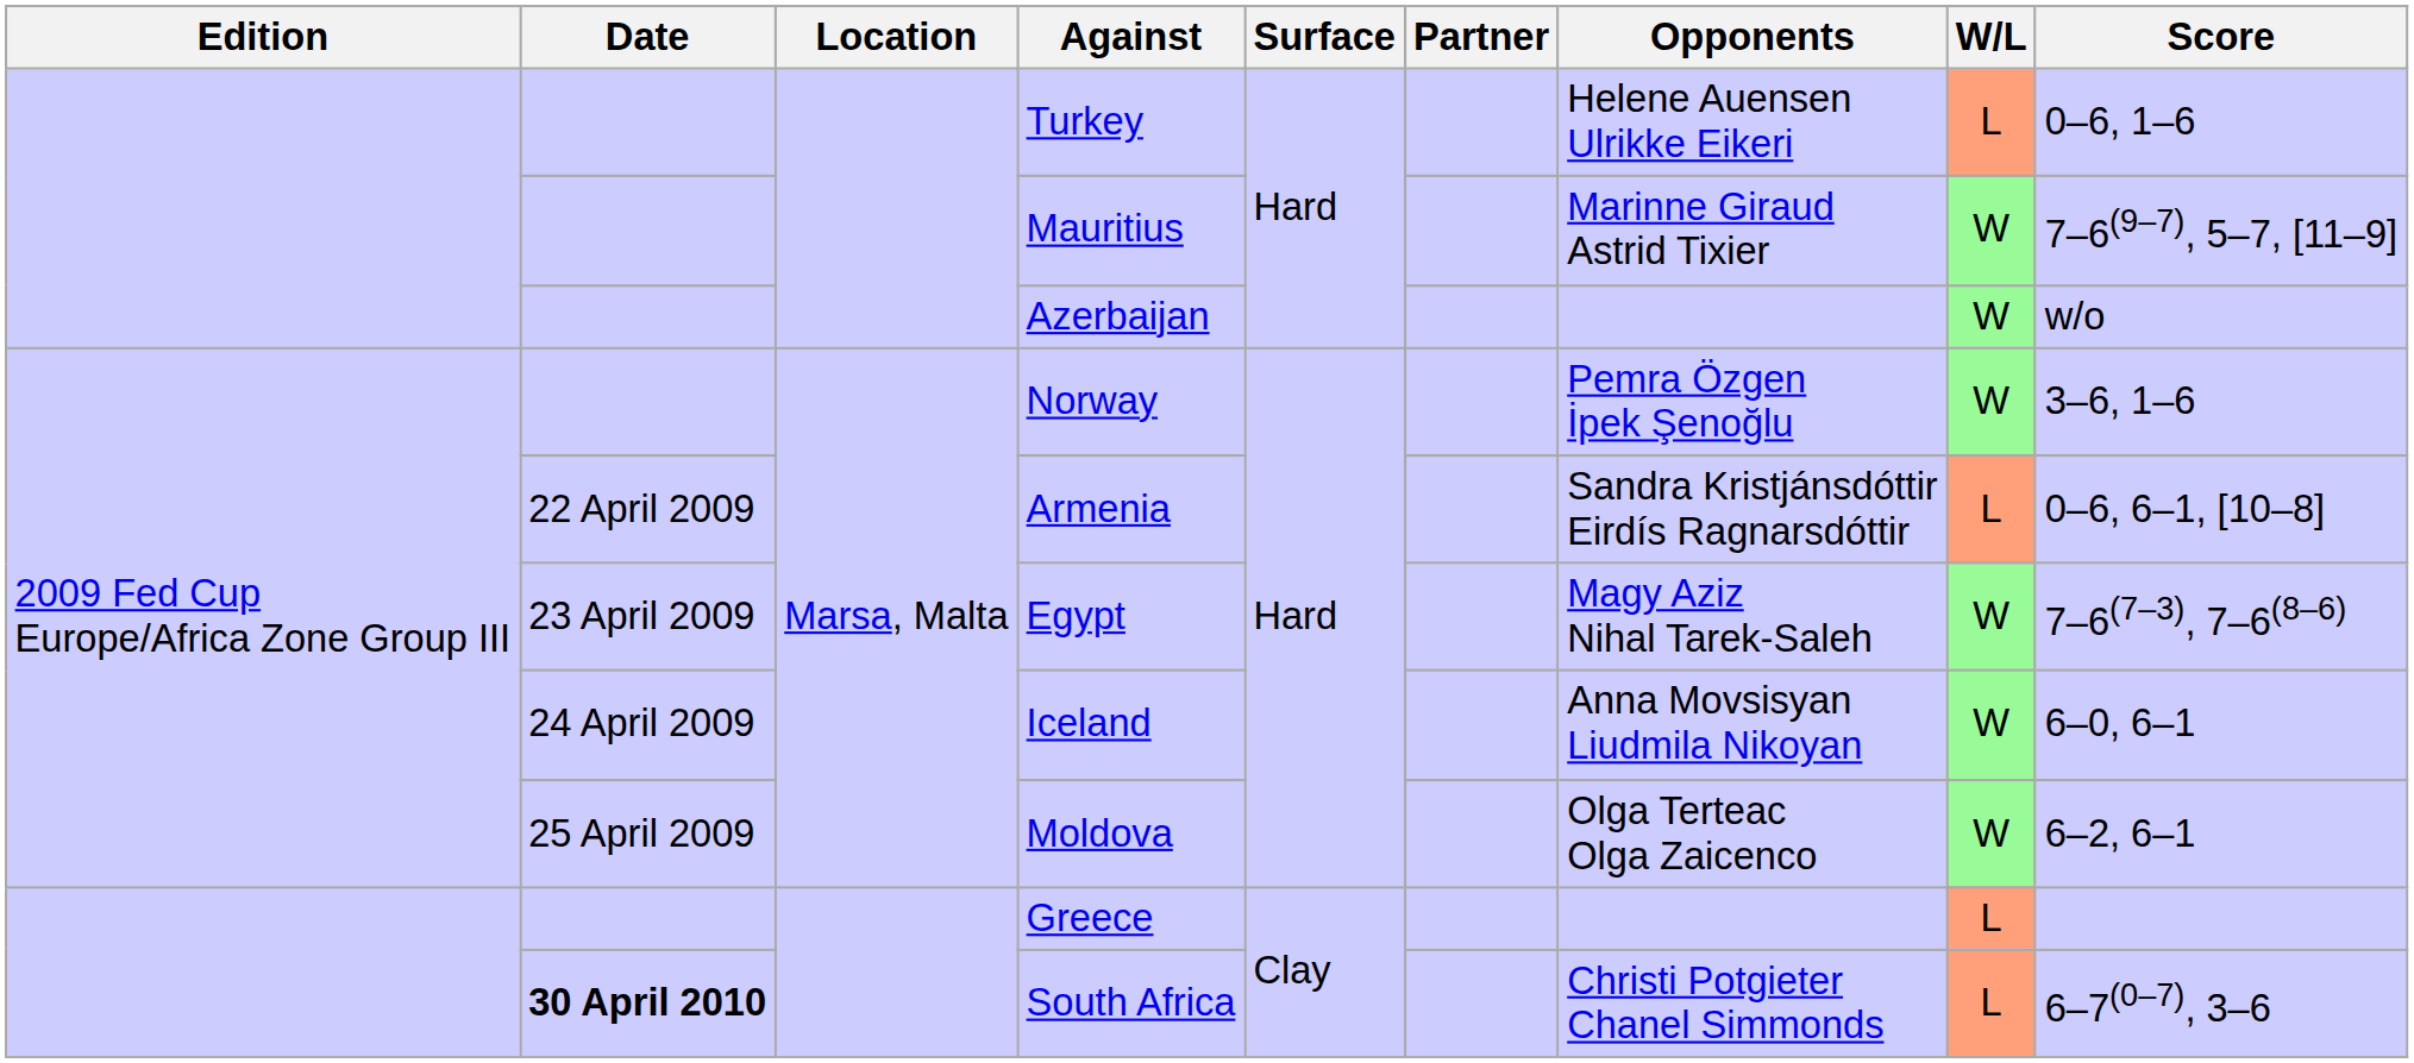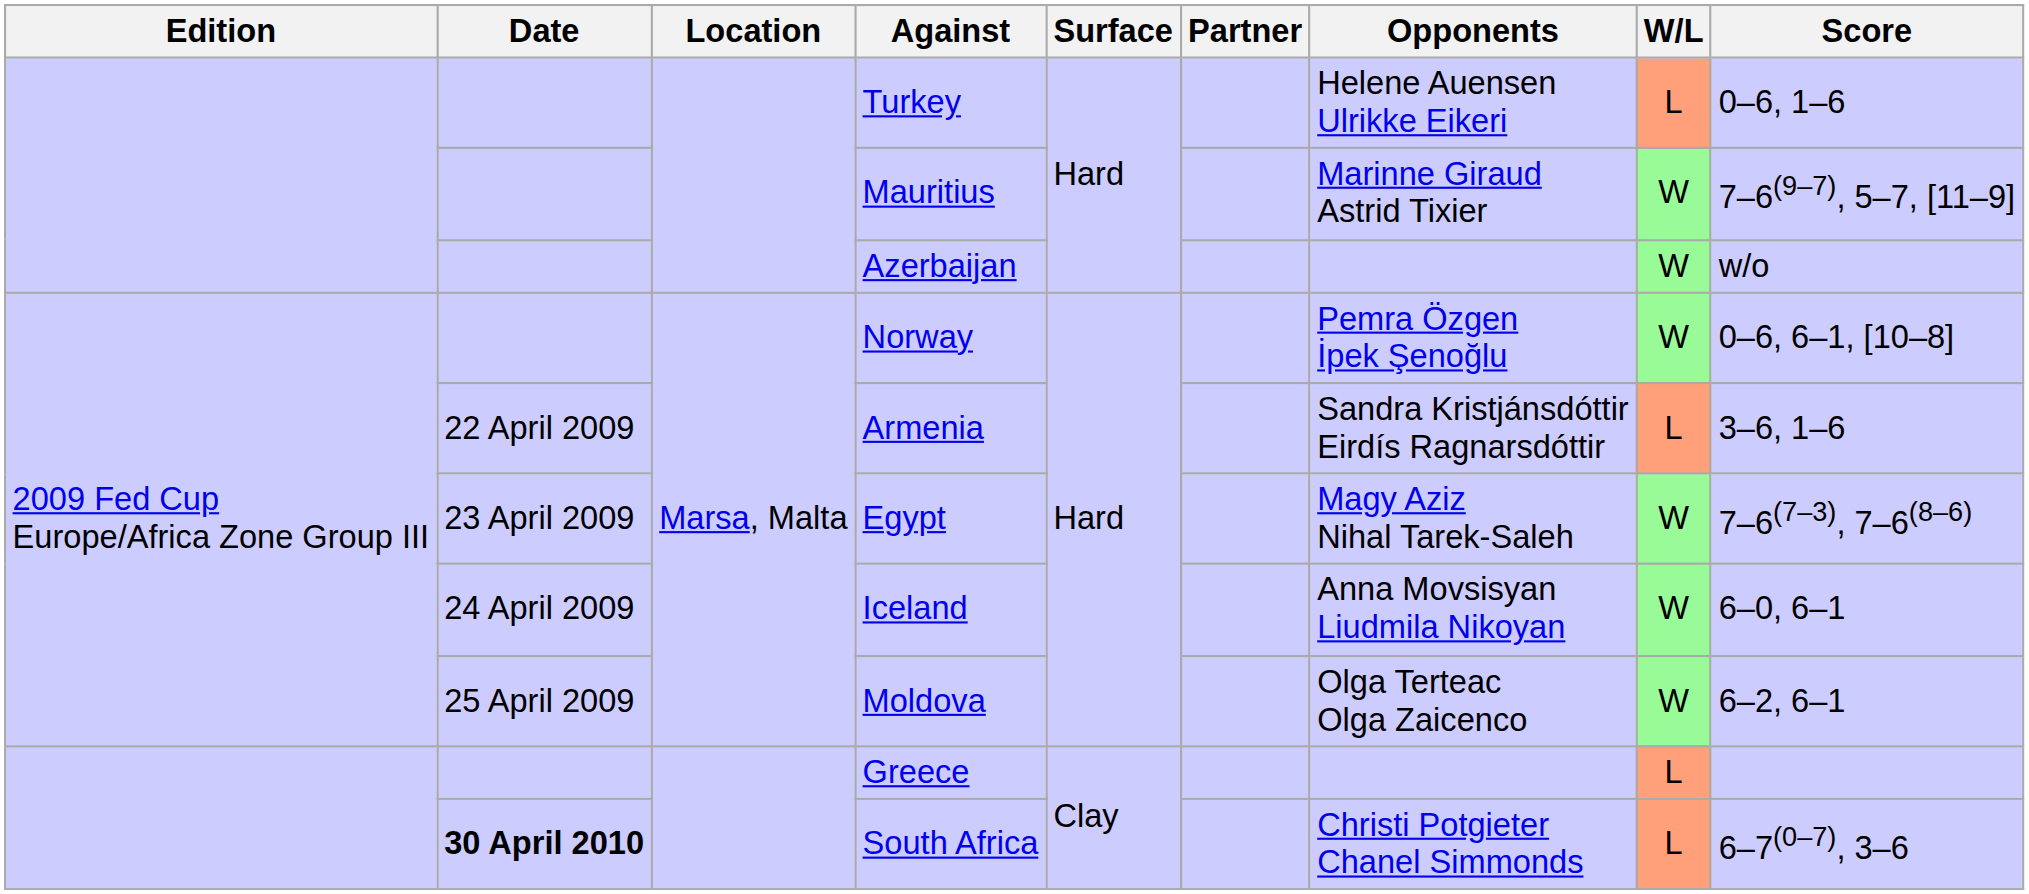 <table class=wikitable style=font-size:97%>
 <tr>
 <th>Edition</th>
 <th>Date</th>
 <th>Location</th>
 <th>Against</th>
 <th>Surface</th>
 <th>Partner</th>
 <th>Opponents</th>
 <th>W/L</th>
 <th>Score</th>
 </tr>
 <tr style="background:#ccf;">
 <td rowspan="3"></td>
 <td></td>
 <td rowspan="3"></td>
 <td> <a href='#'>Turkey</a></td>
 <td rowspan="3">Hard</td>
 <td> </td>
 <td> Helene Auensen <br>  <a href='#'>Ulrikke Eikeri</a></td>
 <td style="text-align:center; background:#ffa07a;">L</td>
 <td>0–6, 1–6</td>
 </tr>
 <tr style="background:#ccf;">
 <td></td>
 <td> <a href='#'>Mauritius</a></td>
 <td> </td>
 <td> <a href='#'>Marinne Giraud</a> <br>  Astrid Tixier</td>
 <td style="text-align:center; background:#98fb98;">W</td>
 <td>7–6<sup>(9–7)</sup>, 5–7, [11–9]</td>
 </tr>
 <tr style="background:#ccf;">
 <td></td>
 <td> <a href='#'>Azerbaijan</a></td>
 <td> </td>
 <td> </td>
 <td style="text-align:center; background:#98fb98;">W</td>
 <td>w/o</td>
 </tr>
 <tr style="background:#ccf;">
 <td rowspan="5"><a href='#'>2009 Fed Cup</a> <br> Europe/Africa Zone Group III</td>
 <td></td>
 <td rowspan="5"><a href='#'>Marsa</a>, Malta</td>
 <td> <a href='#'>Norway</a></td>
 <td rowspan="5">Hard</td>
 <td> </td>
 <td> <a href='#'>Pemra Özgen</a> <br>  <a href='#'>İpek Şenoğlu</a></td>
 <td style="text-align:center; background:#98fb98;">W</td>
-<td>3–6, 1–6</td>
+<td>0–6, 6–1, [10–8]</td>
 </tr>
 <tr style="background:#ccf;">
 <td>22 April 2009</td>
 <td> <a href='#'>Armenia</a></td>
 <td> </td>
 <td> Sandra Kristjánsdóttir <br>  Eirdís Ragnarsdóttir</td>
 <td style="text-align:center; background:#ffa07a;">L</td>
-<td>0–6, 6–1, [10–8]</td>
+<td>3–6, 1–6</td>
 </tr>
 <tr style="background:#ccf;">
 <td>23 April 2009</td>
 <td> <a href='#'>Egypt</a></td>
 <td> </td>
 <td> <a href='#'>Magy Aziz</a> <br>  Nihal Tarek-Saleh</td>
 <td style="text-align:center; background:#98fb98;">W</td>
 <td>7–6<sup>(7–3)</sup>, 7–6<sup>(8–6)</sup></td>
 </tr>
 <tr style="background:#ccf;">
 <td>24 April 2009</td>
 <td> <a href='#'>Iceland</a></td>
 <td> </td>
 <td> Anna Movsisyan <br>  <a href='#'>Liudmila Nikoyan</a></td>
 <td style="text-align:center; background:#98fb98;">W</td>
 <td>6–0, 6–1</td>
 </tr>
 <tr style="background:#ccf;">
 <td>25 April 2009</td>
 <td> <a href='#'>Moldova</a></td>
 <td> </td>
 <td> Olga Terteac <br>  Olga Zaicenco</td>
 <td style="text-align:center; background:#98fb98;">W</td>
 <td>6–2, 6–1</td>
 </tr>
 <tr style="background:#ccf;">
 <td rowspan="2"></td>
 <td></td>
 <td rowspan="2"></td>
 <td> <a href='#'>Greece</a></td>
 <td rowspan="2">Clay</td>
 <td> </td>
 <td> </td>
 <td style="text-align:center; background:#ffa07a;">L</td>
 <td></td>
 </tr>
 <tr style="background:#ccf;">
 <td><strong>30 April 2010</strong></td>
 <td> <a href='#'>South Africa</a></td>
 <td> </td>
 <td> <a href='#'>Christi Potgieter</a> <br>  <a href='#'>Chanel Simmonds</a></td>
 <td style="text-align:center; background:#ffa07a;">L</td>
 <td>6–7<sup>(0–7)</sup>, 3–6</td>
 </tr>
 </table>
